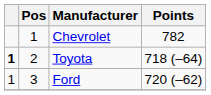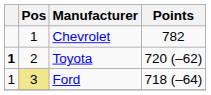 <table class="wikitable" style="font-size: 95%">
 <tr>
 <th></th>
 <th>Pos</th>
 <th>Manufacturer</th>
 <th>Points</th>
 </tr>
 <tr>
 <td align="left"></td>
 <td style="text-align:center;">1</td>
 <td><a href='#'>Chevrolet</a></td>
 <td style="text-align:center;">782</td>
 </tr>
 <tr>
 <td align="left"><strong> 1</strong></td>
 <td style="text-align:center;">2</td>
 <td><a href='#'>Toyota</a></td>
-<td style="text-align:center;">718 (–64)</td>
+<td style="text-align:center;">720 (–62)</td>
 </tr>
 <tr>
 <td align="left"> 1</td>
-<td style="text-align:center;">3</td>
+<td style="background: khaki; text-align:center;">3</td>
 <td><a href='#'>Ford</a></td>
-<td style="text-align:center;">720 (–62)</td>
+<td style="text-align:center;">718 (–64)</td>
 </tr>
 <tr class="sortbottom">
 </tr>
 </table>
